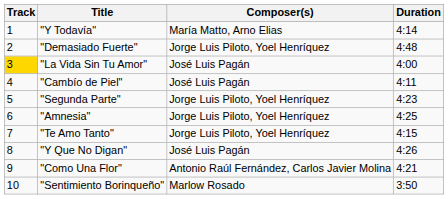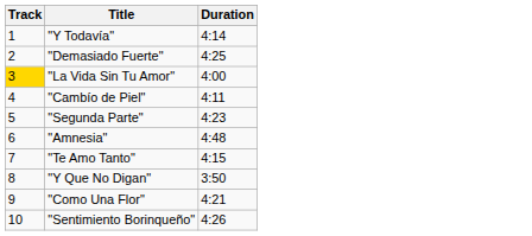 <table class="wikitable">
 <tr style="background:#ccc; text-align:center;">
 <th>Track</th>
 <th>Title</th>
-<th>Composer(s)</th>
 <th>Duration</th>
 </tr>
 <tr>
 <td>1</td>
 <td>"Y Todavía"</td>
-<td>María Matto, Arno Elias</td>
 <td>4:14</td>
 </tr>
 <tr>
 <td>2</td>
 <td>"Demasiado Fuerte"</td>
-<td>Jorge Luis Piloto, Yoel Henríquez</td>
-<td>4:48</td>
+<td>4:25</td>
 </tr>
 <tr>
 <td style="background: gold;">3</td>
 <td>"La Vida Sin Tu Amor"</td>
-<td>José Luis Pagán</td>
 <td>4:00</td>
 </tr>
 <tr>
 <td>4</td>
 <td>"Cambío de Piel"</td>
-<td>José Luis Pagán</td>
 <td>4:11</td>
 </tr>
 <tr>
 <td>5</td>
 <td>"Segunda Parte"</td>
-<td>Jorge Luis Piloto, Yoel Henríquez</td>
 <td>4:23</td>
 </tr>
 <tr>
 <td>6</td>
 <td>"Amnesia"</td>
-<td>Jorge Luis Piloto, Yoel Henríquez</td>
-<td>4:25</td>
+<td>4:48</td>
 </tr>
 <tr>
 <td>7</td>
 <td>"Te Amo Tanto"</td>
-<td>Jorge Luis Piloto, Yoel Henríquez</td>
 <td>4:15</td>
 </tr>
 <tr>
 <td>8</td>
 <td>"Y Que No Digan"</td>
-<td>José Luis Pagán</td>
-<td>4:26</td>
+<td>3:50</td>
 </tr>
 <tr>
 <td>9</td>
 <td>"Como Una Flor"</td>
-<td>Antonio Raúl Fernández, Carlos Javier Molina</td>
 <td>4:21</td>
 </tr>
 <tr>
 <td>10</td>
 <td>"Sentimiento Borinqueño"</td>
-<td>Marlow Rosado</td>
-<td>3:50</td>
+<td>4:26</td>
 </tr>
 </table>
